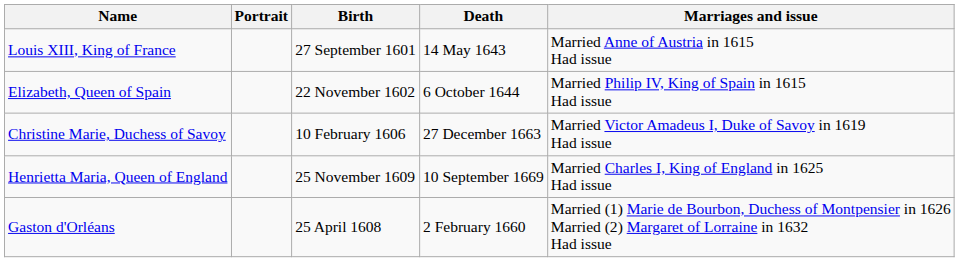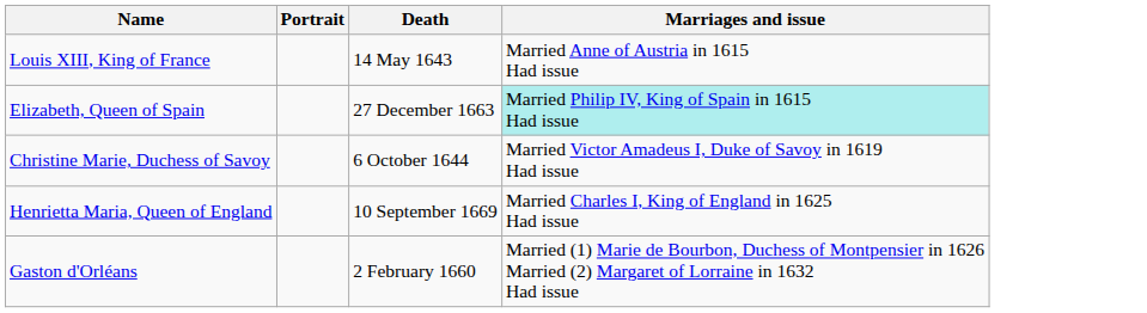 <table class="wikitable">
 <tr>
 <th>Name</th>
 <th>Portrait</th>
-<th>Birth</th>
 <th>Death</th>
 <th>Marriages and issue</th>
 </tr>
 <tr>
 <td><a href='#'>Louis XIII, King of France</a></td>
 <td></td>
-<td>27 September 1601</td>
 <td>14 May 1643</td>
 <td>Married <a href='#'>Anne of Austria</a> in 1615<br>Had issue</td>
 </tr>
 <tr>
 <td><a href='#'>Elizabeth, Queen of Spain</a></td>
 <td></td>
-<td>22 November 1602</td>
-<td>6 October 1644</td>
-<td>Married <a href='#'>Philip IV, King of Spain</a> in 1615<br>Had issue</td>
+<td>27 December 1663</td>
+<td style="background: paleturquoise;">Married <a href='#'>Philip IV, King of Spain</a> in 1615<br>Had issue</td>
 </tr>
 <tr>
 <td><a href='#'>Christine Marie, Duchess of Savoy</a></td>
 <td></td>
-<td>10 February 1606</td>
-<td>27 December 1663</td>
+<td>6 October 1644</td>
 <td>Married <a href='#'>Victor Amadeus I, Duke of Savoy</a> in 1619<br>Had issue</td>
 </tr>
 <tr>
 <td><a href='#'>Henrietta Maria, Queen of England</a></td>
 <td></td>
-<td>25 November 1609</td>
 <td>10 September 1669</td>
 <td>Married <a href='#'>Charles I, King of England</a> in 1625<br>Had issue</td>
 </tr>
 <tr>
 <td><a href='#'>Gaston d'Orléans</a></td>
 <td></td>
-<td>25 April 1608</td>
 <td>2 February 1660</td>
 <td>Married (1) <a href='#'>Marie de Bourbon, Duchess of Montpensier</a> in 1626<br>Married (2) <a href='#'>Margaret of Lorraine</a> in 1632<br>Had issue</td>
 </tr>
 </table>
